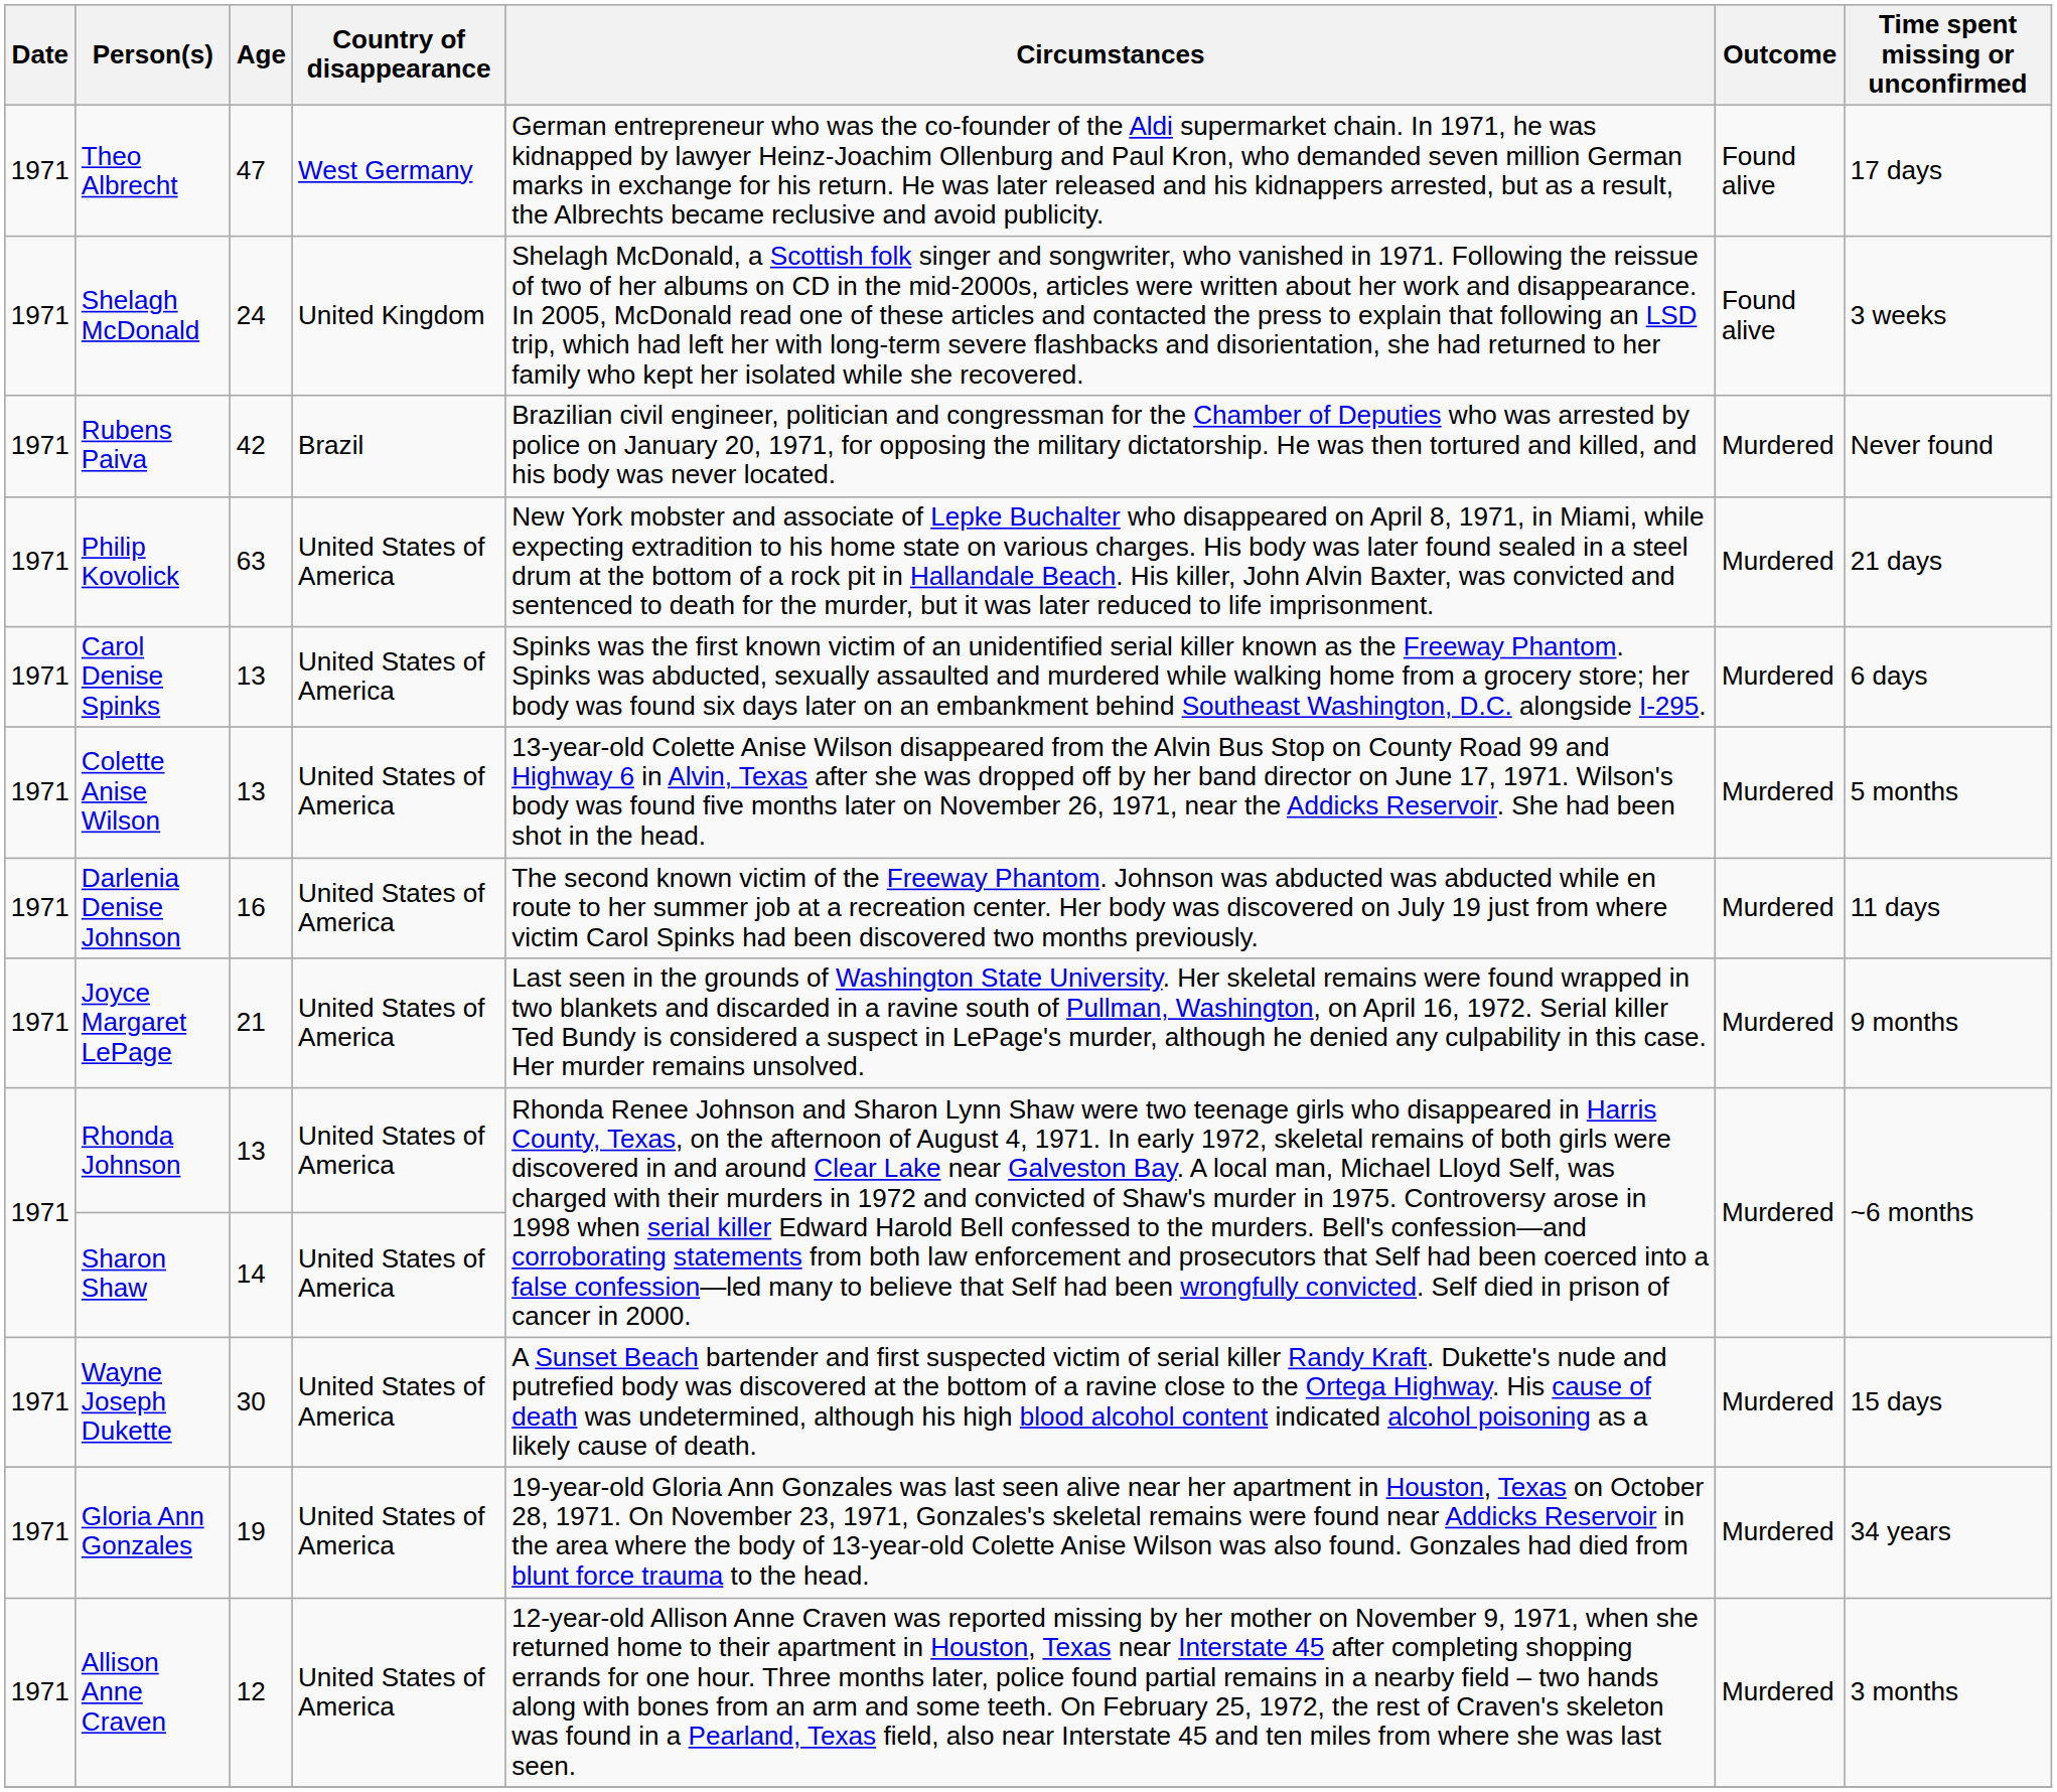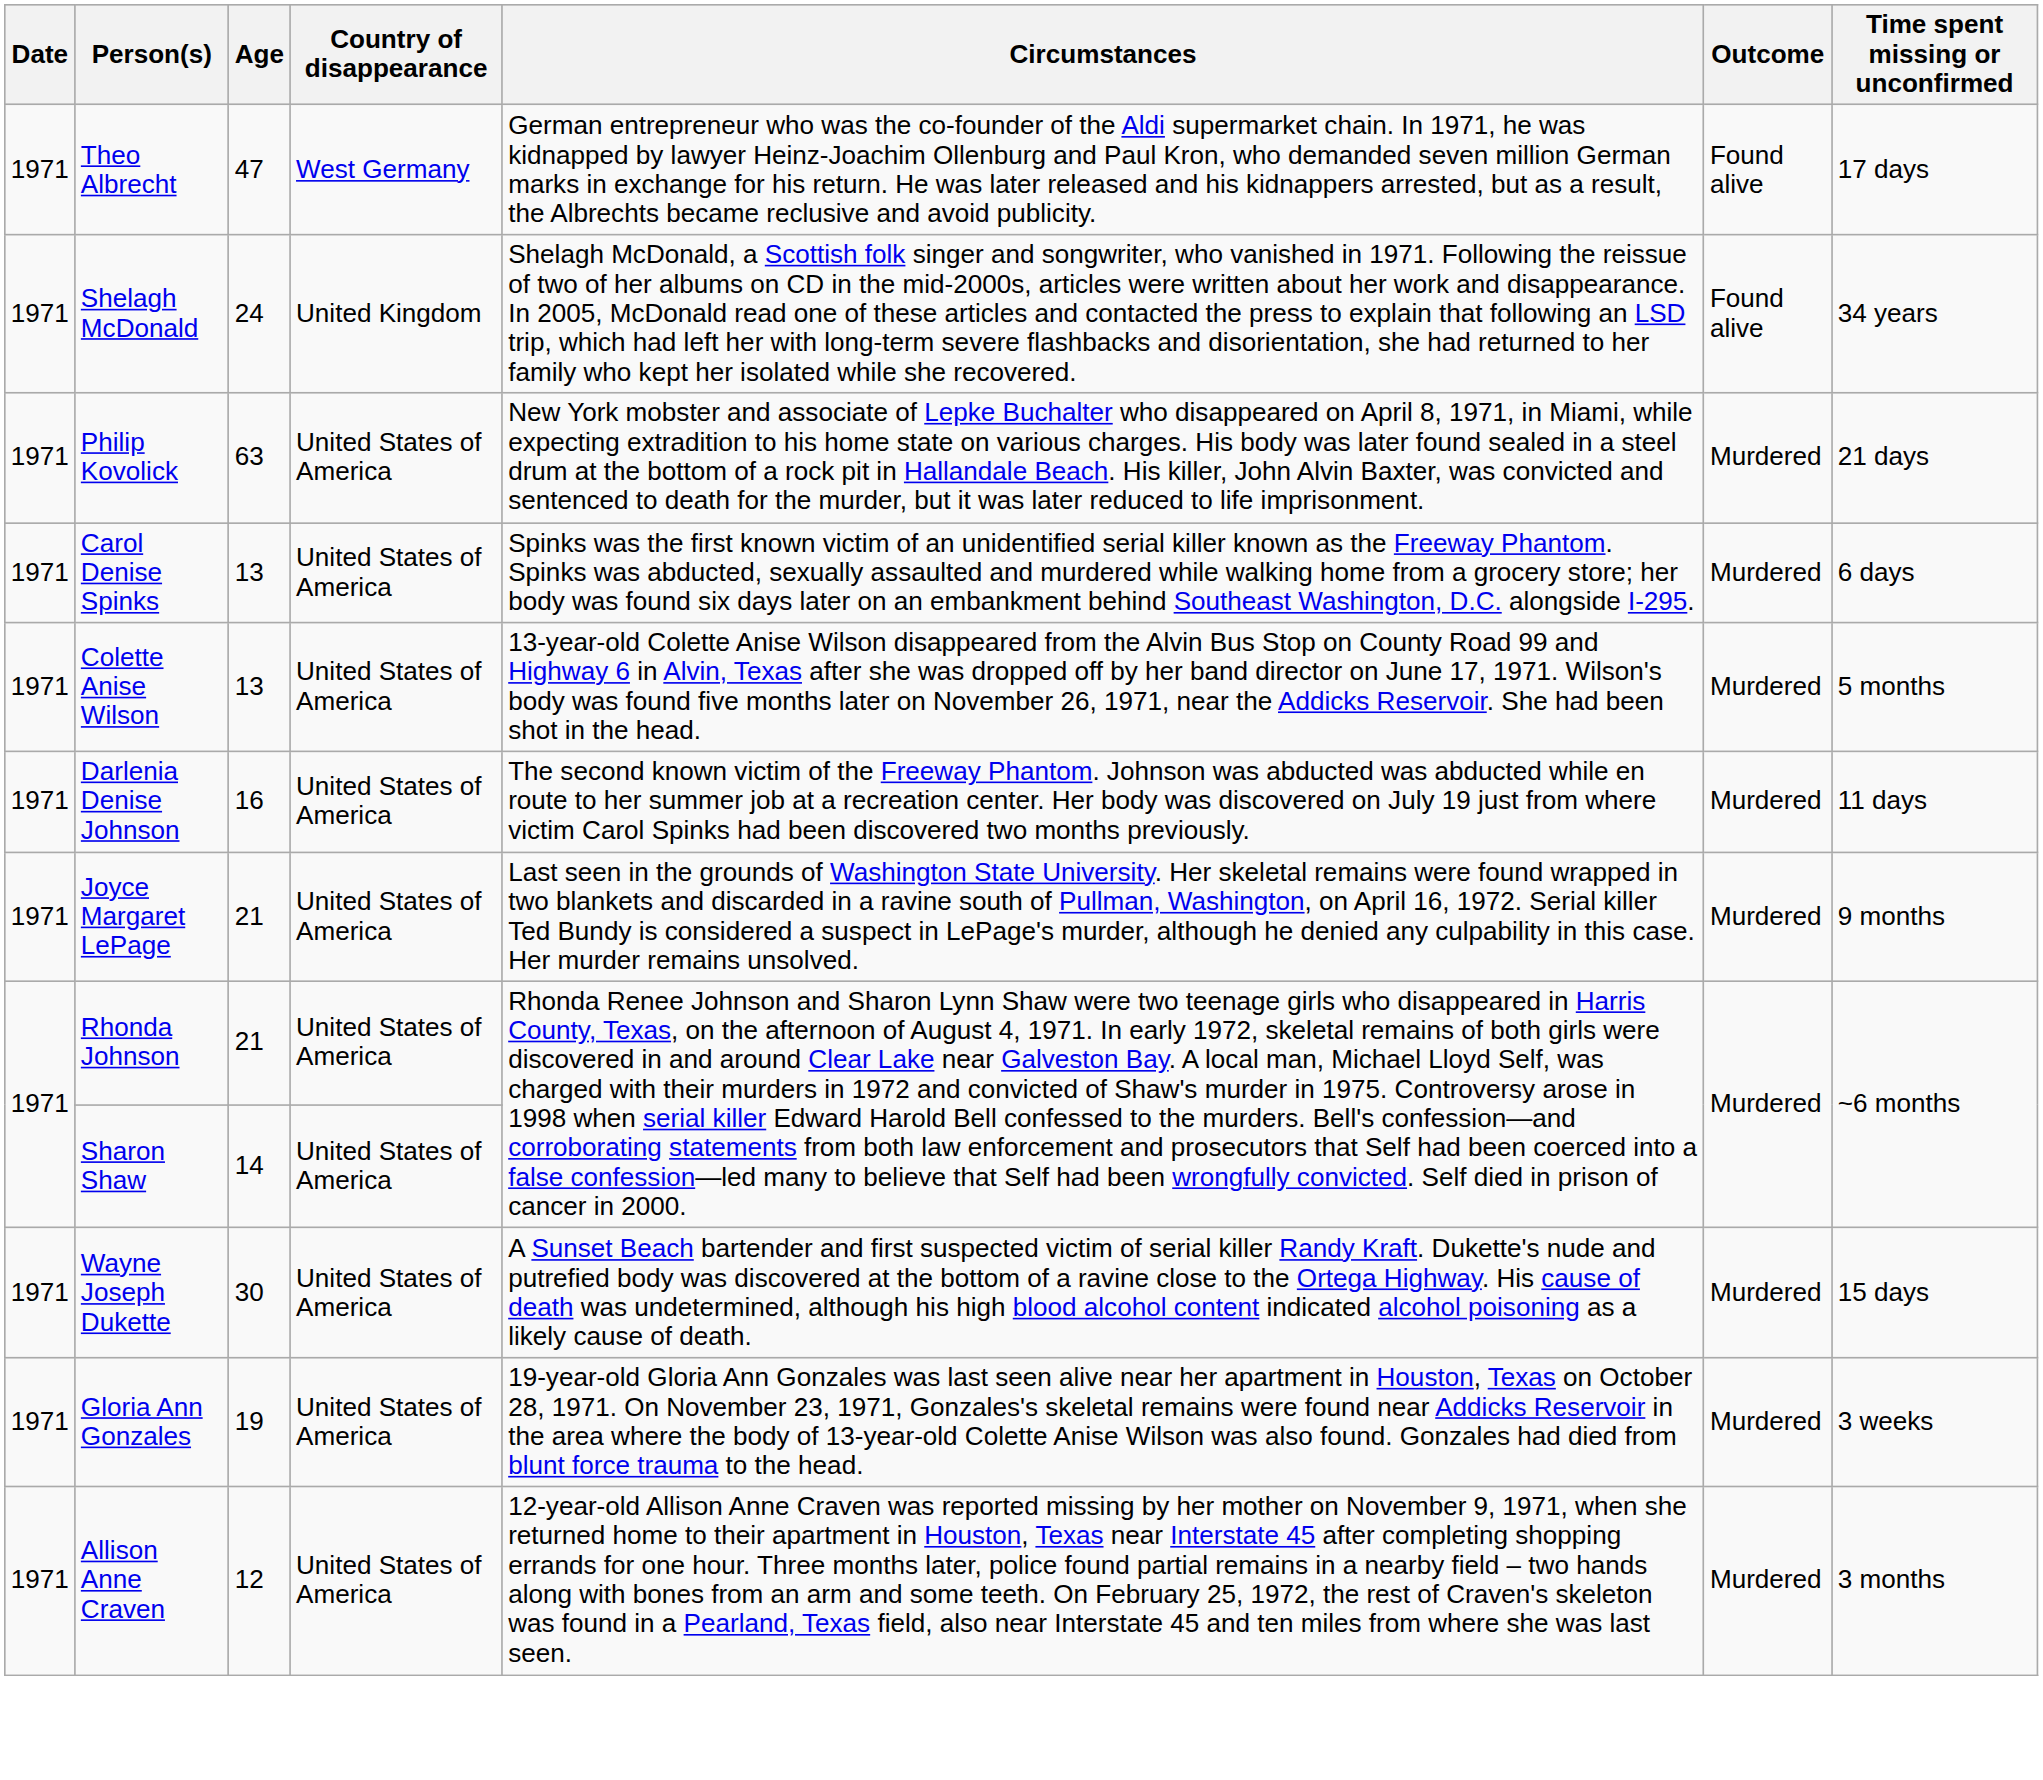 <table class="wikitable sortable zebra">
 <tr>
 <th data-sort-type="isoDate">Date</th>
 <th data-sort-type="text">Person(s)</th>
 <th data-sort-type="text">Age</th>
 <th>Country of disappearance</th>
 <th class="unsortable">Circumstances</th>
 <th data-sort-type="text">Outcome</th>
 <th data-sort-type="value">Time spent missing or unconfirmed</th>
 </tr>
 <tr>
 <td>1971</td>
 <td><a href='#'>Theo Albrecht</a></td>
 <td>47</td>
 <td><a href='#'>West Germany</a></td>
 <td>German entrepreneur who was the co-founder of the <a href='#'>Aldi</a> supermarket chain. In 1971, he was kidnapped by lawyer Heinz-Joachim Ollenburg and Paul Kron, who demanded seven million German marks in exchange for his return. He was later released and his kidnappers arrested, but as a result, the Albrechts became reclusive and avoid publicity.</td>
 <td>Found alive</td>
 <td>17 days</td>
 </tr>
 <tr>
 <td data-sort-value="1971">1971</td>
 <td><a href='#'>Shelagh McDonald</a></td>
 <td>24</td>
 <td>United Kingdom</td>
 <td>Shelagh McDonald, a <a href='#'>Scottish folk</a> singer and songwriter, who vanished in 1971. Following the reissue of two of her albums on CD in the mid-2000s, articles were written about her work and disappearance. In 2005, McDonald read one of these articles and contacted the press to explain that following an <a href='#'>LSD</a> trip, which had left her with long-term severe flashbacks and disorientation, she had returned to her family who kept her isolated while she recovered.</td>
 <td>Found alive</td>
-<td data-sort-value="026">3 weeks</td>
-</tr>
-<tr>
-<td>1971</td>
-<td><a href='#'>Rubens Paiva</a></td>
-<td>42</td>
-<td>Brazil</td>
-<td>Brazilian civil engineer, politician and congressman for the <a href='#'>Chamber of Deputies</a> who was arrested by police on January 20, 1971, for opposing the military dictatorship. He was then tortured and killed, and his body was never located.</td>
-<td>Murdered</td>
-<td>Never found</td>
+<td data-sort-value="12410">34 years</td>
 </tr>
 <tr>
 <td>1971</td>
 <td><a href='#'>Philip Kovolick</a></td>
 <td>63</td>
 <td>United States of America</td>
 <td>New York mobster and associate of <a href='#'>Lepke Buchalter</a> who disappeared on April 8, 1971, in Miami, while expecting extradition to his home state on various charges. His body was later found sealed in a steel drum at the bottom of a rock pit in <a href='#'>Hallandale Beach</a>. His killer, John Alvin Baxter, was convicted and sentenced to death for the murder, but it was later reduced to life imprisonment.</td>
 <td>Murdered</td>
 <td>21 days</td>
 </tr>
 <tr>
 <td>1971</td>
 <td><a href='#'>Carol Denise Spinks</a></td>
 <td>13</td>
 <td>United States of America</td>
 <td>Spinks was the first known victim of an unidentified serial killer known as the <a href='#'>Freeway Phantom</a>. Spinks was abducted, sexually assaulted and murdered while walking home from a grocery store; her body was found six days later on an embankment behind <a href='#'>Southeast Washington, D.C.</a> alongside <a href='#'>I-295</a>.</td>
 <td>Murdered</td>
 <td>6 days</td>
 </tr>
 <tr>
 <td data-sort-value="1971-06-17">1971</td>
 <td><a href='#'>Colette Anise Wilson</a></td>
 <td data-sort-value="013">13</td>
 <td>United States of America</td>
 <td>13-year-old Colette Anise Wilson disappeared from the Alvin Bus Stop on County Road 99 and <a href='#'>Highway 6</a> in <a href='#'>Alvin, Texas</a> after she was dropped off by her band director on June 17, 1971. Wilson's body was found five months later on November 26, 1971, near the <a href='#'>Addicks Reservoir</a>. She had been shot in the head.</td>
 <td>Murdered</td>
 <td data-sort-value="162">5 months</td>
 </tr>
 <tr>
 <td>1971</td>
 <td><a href='#'>Darlenia Denise Johnson</a></td>
 <td>16</td>
 <td>United States of America</td>
 <td>The second known victim of the <a href='#'>Freeway Phantom</a>. Johnson was abducted was abducted while en route to her summer job at a recreation center. Her body was discovered on July 19 just  from where victim Carol Spinks had been discovered two months previously.</td>
 <td>Murdered</td>
 <td>11 days</td>
 </tr>
 <tr>
 <td data-sort-value="1971-07-22">1971</td>
 <td><a href='#'>Joyce Margaret LePage</a></td>
 <td>21</td>
 <td>United States of America</td>
 <td>Last seen in the grounds of <a href='#'>Washington State University</a>. Her skeletal remains were found wrapped in two blankets and discarded in a ravine south of <a href='#'>Pullman, Washington</a>, on April 16, 1972. Serial killer Ted Bundy is considered a suspect in LePage's murder, although he denied any culpability in this case. Her murder remains unsolved.</td>
 <td>Murdered</td>
 <td>9 months</td>
 </tr>
 <tr>
 <td rowspan="2" data-sort-value="1971-08-04">1971</td>
 <td><a href='#'>Rhonda Johnson</a></td>
-<td>13</td>
+<td>21</td>
 <td>United States of America</td>
 <td rowspan="2">Rhonda Renee Johnson and Sharon Lynn Shaw were two teenage girls who disappeared in <a href='#'>Harris County, Texas</a>, on the afternoon of August 4, 1971. In early 1972, skeletal remains of both girls were discovered in and around <a href='#'>Clear Lake</a> near <a href='#'>Galveston Bay</a>. A local man, Michael Lloyd Self, was charged with their murders in 1972 and convicted of Shaw's murder in 1975. Controversy arose in 1998 when <a href='#'>serial killer</a> Edward Harold Bell confessed to the murders. Bell's confession—and <a href='#'>corroborating</a> <a href='#'>statements</a> from both law enforcement and prosecutors that Self had been coerced into a <a href='#'>false confession</a>—led many to believe that Self had been <a href='#'>wrongfully convicted</a>. Self died in prison of cancer in 2000.</td>
 <td rowspan="2">Murdered</td>
 <td rowspan="2" data-sort-value="0180">~6 months</td>
 </tr>
 <tr>
 <td><a href='#'>Sharon Shaw</a></td>
 <td>14</td>
 <td>United States of America</td>
 </tr>
 <tr>
 <td data-sort-value="1971-09-20">1971</td>
 <td><a href='#'>Wayne Joseph Dukette</a></td>
 <td>30</td>
 <td>United States of America</td>
 <td>A <a href='#'>Sunset Beach</a> bartender and first suspected victim of serial killer <a href='#'>Randy Kraft</a>. Dukette's nude and putrefied body was discovered at the bottom of a ravine close to the <a href='#'>Ortega Highway</a>. His <a href='#'>cause of death</a> was undetermined, although his high <a href='#'>blood alcohol content</a> indicated <a href='#'>alcohol poisoning</a> as a likely cause of death.</td>
 <td>Murdered</td>
 <td data-sort-value="162">15 days</td>
 </tr>
 <tr>
 <td data-sort-value="1971-10-28">1971</td>
 <td><a href='#'>Gloria Ann Gonzales</a></td>
 <td data-sort-value="019">19</td>
 <td>United States of America</td>
 <td>19-year-old Gloria Ann Gonzales was last seen alive near her apartment in <a href='#'>Houston</a>, <a href='#'>Texas</a> on October 28, 1971. On November 23, 1971, Gonzales's skeletal remains were found near <a href='#'>Addicks Reservoir</a> in the area where the body of 13-year-old Colette Anise Wilson was also found. Gonzales had died from <a href='#'>blunt force trauma</a> to the head.</td>
 <td>Murdered</td>
-<td data-sort-value="12410">34 years</td>
+<td data-sort-value="026">3 weeks</td>
 </tr>
 <tr>
 <td data-sort-value="1971-11-09">1971</td>
 <td><a href='#'>Allison Anne Craven</a></td>
 <td data-sort-value="012">12</td>
 <td>United States of America</td>
 <td>12-year-old Allison Anne Craven was reported missing by her mother on November 9, 1971, when she returned home to their apartment in <a href='#'>Houston</a>, <a href='#'>Texas</a> near <a href='#'>Interstate 45</a> after completing shopping errands for one hour. Three months later, police found partial remains in a nearby field – two hands along with bones from an arm and some teeth. On February 25, 1972, the rest of Craven's skeleton was found in a <a href='#'>Pearland, Texas</a> field, also near Interstate 45 and ten miles from where she was last seen.</td>
 <td>Murdered</td>
 <td data-sort-value="108">3 months</td>
 </tr>
 <tr>
 </tr>
 </table>
